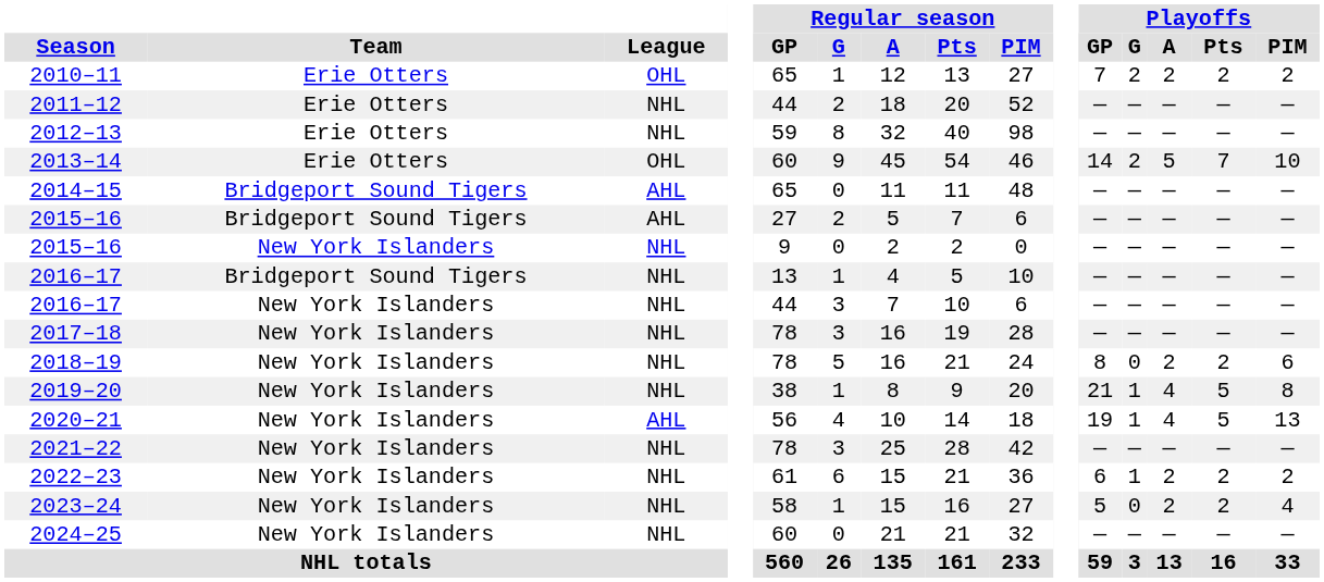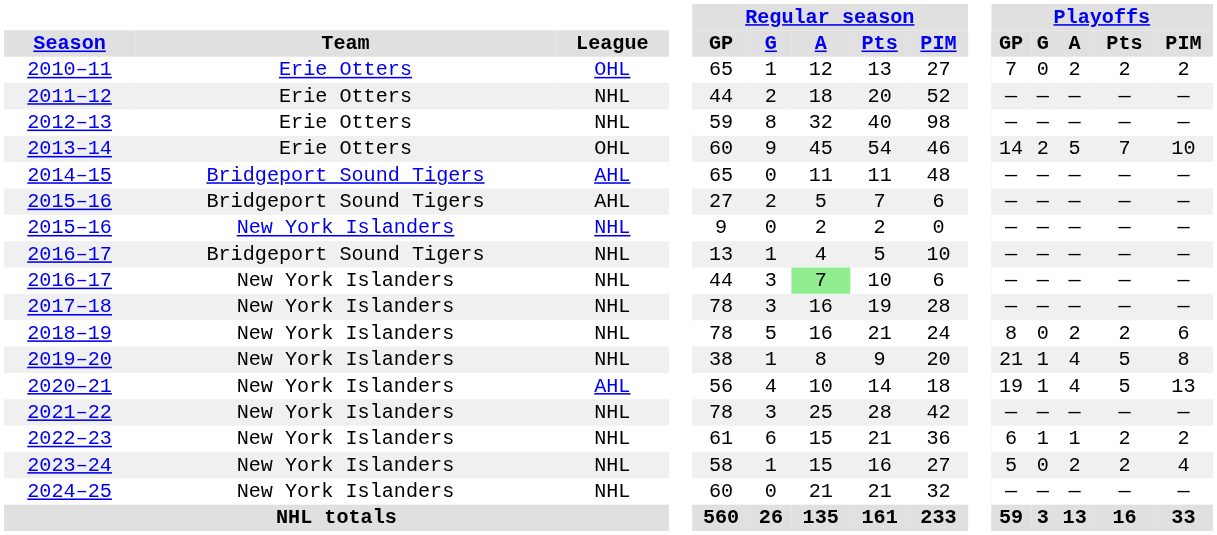 <table border="0" cellpadding="1" cellspacing="0" style="text-align:center; width:60em;">
 <tr style="background:#e0e0e0;">
 <th colspan="3"  bgcolor="#ffffff"> </th>
 <th rowspan="99" bgcolor="#ffffff"> </th>
 <th colspan="5"><a href='#'>Regular season</a></th>
 <th rowspan="99" bgcolor="#ffffff"> </th>
 <th colspan="5"><a href='#'>Playoffs</a></th>
 </tr>
 <tr style="background:#e0e0e0;">
 <th><a href='#'>Season</a></th>
 <th>Team</th>
 <th>League</th>
 <th>GP</th>
 <th><a href='#'>G</a></th>
 <th><a href='#'>A</a></th>
 <th><a href='#'>Pts</a></th>
 <th><a href='#'>PIM</a></th>
 <th>GP</th>
 <th>G</th>
 <th>A</th>
 <th>Pts</th>
 <th>PIM</th>
 </tr>
 <tr>
 <td><a href='#'>2010–11</a></td>
 <td><a href='#'>Erie Otters</a></td>
 <td><a href='#'>OHL</a></td>
 <td>65</td>
 <td>1</td>
 <td>12</td>
 <td>13</td>
 <td>27</td>
 <td>7</td>
-<td>2</td>
+<td>0</td>
 <td>2</td>
 <td>2</td>
 <td>2</td>
 </tr>
 <tr bgcolor="#f0f0f0">
 <td><a href='#'>2011–12</a></td>
 <td>Erie Otters</td>
 <td>NHL</td>
 <td>44</td>
 <td>2</td>
 <td>18</td>
 <td>20</td>
 <td>52</td>
 <td>—</td>
 <td>—</td>
 <td>—</td>
 <td>—</td>
 <td>—</td>
 </tr>
 <tr>
 <td><a href='#'>2012–13</a></td>
 <td>Erie Otters</td>
 <td>NHL</td>
 <td>59</td>
 <td>8</td>
 <td>32</td>
 <td>40</td>
 <td>98</td>
 <td>—</td>
 <td>—</td>
 <td>—</td>
 <td>—</td>
 <td>—</td>
 </tr>
 <tr bgcolor="#f0f0f0">
 <td><a href='#'>2013–14</a></td>
 <td>Erie Otters</td>
 <td>OHL</td>
 <td>60</td>
 <td>9</td>
 <td>45</td>
 <td>54</td>
 <td>46</td>
 <td>14</td>
 <td>2</td>
 <td>5</td>
 <td>7</td>
 <td>10</td>
 </tr>
 <tr>
 <td><a href='#'>2014–15</a></td>
 <td><a href='#'>Bridgeport Sound Tigers</a></td>
 <td><a href='#'>AHL</a></td>
 <td>65</td>
 <td>0</td>
 <td>11</td>
 <td>11</td>
 <td>48</td>
 <td>—</td>
 <td>—</td>
 <td>—</td>
 <td>—</td>
 <td>—</td>
 </tr>
 <tr bgcolor="#f0f0f0">
 <td><a href='#'>2015–16</a></td>
 <td>Bridgeport Sound Tigers</td>
 <td>AHL</td>
 <td>27</td>
 <td>2</td>
 <td>5</td>
 <td>7</td>
 <td>6</td>
 <td>—</td>
 <td>—</td>
 <td>—</td>
 <td>—</td>
 <td>—</td>
 </tr>
 <tr>
 <td><a href='#'>2015–16</a></td>
 <td><a href='#'>New York Islanders</a></td>
 <td><a href='#'>NHL</a></td>
 <td>9</td>
 <td>0</td>
 <td>2</td>
 <td>2</td>
 <td>0</td>
 <td>—</td>
 <td>—</td>
 <td>—</td>
 <td>—</td>
 <td>—</td>
 </tr>
 <tr bgcolor="#f0f0f0">
 <td><a href='#'>2016–17</a></td>
 <td>Bridgeport Sound Tigers</td>
 <td>NHL</td>
 <td>13</td>
 <td>1</td>
 <td>4</td>
 <td>5</td>
 <td>10</td>
 <td>—</td>
 <td>—</td>
 <td>—</td>
 <td>—</td>
 <td>—</td>
 </tr>
 <tr>
 <td><a href='#'>2016–17</a></td>
 <td>New York Islanders</td>
 <td>NHL</td>
 <td>44</td>
 <td>3</td>
-<td>7</td>
+<td style="background: lightgreen;">7</td>
 <td>10</td>
 <td>6</td>
 <td>—</td>
 <td>—</td>
 <td>—</td>
 <td>—</td>
 <td>—</td>
 </tr>
 <tr bgcolor="#f0f0f0">
 <td><a href='#'>2017–18</a></td>
 <td>New York Islanders</td>
 <td>NHL</td>
 <td>78</td>
 <td>3</td>
 <td>16</td>
 <td>19</td>
 <td>28</td>
 <td>—</td>
 <td>—</td>
 <td>—</td>
 <td>—</td>
 <td>—</td>
 </tr>
 <tr>
 <td><a href='#'>2018–19</a></td>
 <td>New York Islanders</td>
 <td>NHL</td>
 <td>78</td>
 <td>5</td>
 <td>16</td>
 <td>21</td>
 <td>24</td>
 <td>8</td>
 <td>0</td>
 <td>2</td>
 <td>2</td>
 <td>6</td>
 </tr>
 <tr bgcolor="#f0f0f0">
 <td><a href='#'>2019–20</a></td>
 <td>New York Islanders</td>
 <td>NHL</td>
 <td>38</td>
 <td>1</td>
 <td>8</td>
 <td>9</td>
 <td>20</td>
 <td>21</td>
 <td>1</td>
 <td>4</td>
 <td>5</td>
 <td>8</td>
 </tr>
 <tr>
 <td><a href='#'>2020–21</a></td>
 <td>New York Islanders</td>
 <td><a href='#'>AHL</a></td>
 <td>56</td>
 <td>4</td>
 <td>10</td>
 <td>14</td>
 <td>18</td>
 <td>19</td>
 <td>1</td>
 <td>4</td>
 <td>5</td>
 <td>13</td>
 </tr>
 <tr bgcolor="#f0f0f0">
 <td><a href='#'>2021–22</a></td>
 <td>New York Islanders</td>
 <td>NHL</td>
 <td>78</td>
 <td>3</td>
 <td>25</td>
 <td>28</td>
 <td>42</td>
 <td>—</td>
 <td>—</td>
 <td>—</td>
 <td>—</td>
 <td>—</td>
 </tr>
 <tr>
 <td><a href='#'>2022–23</a></td>
 <td>New York Islanders</td>
 <td>NHL</td>
 <td>61</td>
 <td>6</td>
 <td>15</td>
 <td>21</td>
 <td>36</td>
 <td>6</td>
 <td>1</td>
-<td>2</td>
+<td>1</td>
 <td>2</td>
 <td>2</td>
 </tr>
 <tr bgcolor="#f0f0f0">
 <td><a href='#'>2023–24</a></td>
 <td>New York Islanders</td>
 <td>NHL</td>
 <td>58</td>
 <td>1</td>
 <td>15</td>
 <td>16</td>
 <td>27</td>
 <td>5</td>
 <td>0</td>
 <td>2</td>
 <td>2</td>
 <td>4</td>
 </tr>
 <tr>
 <td><a href='#'>2024–25</a></td>
 <td>New York Islanders</td>
 <td>NHL</td>
 <td>60</td>
 <td>0</td>
 <td>21</td>
 <td>21</td>
 <td>32</td>
 <td>—</td>
 <td>—</td>
 <td>—</td>
 <td>—</td>
 <td>—</td>
 </tr>
 <tr bgcolor="#e0e0e0">
 <th colspan="3">NHL totals</th>
 <th>560</th>
 <th>26</th>
 <th>135</th>
 <th>161</th>
 <th>233</th>
 <th>59</th>
 <th>3</th>
 <th>13</th>
 <th>16</th>
 <th>33</th>
 </tr>
 </table>
